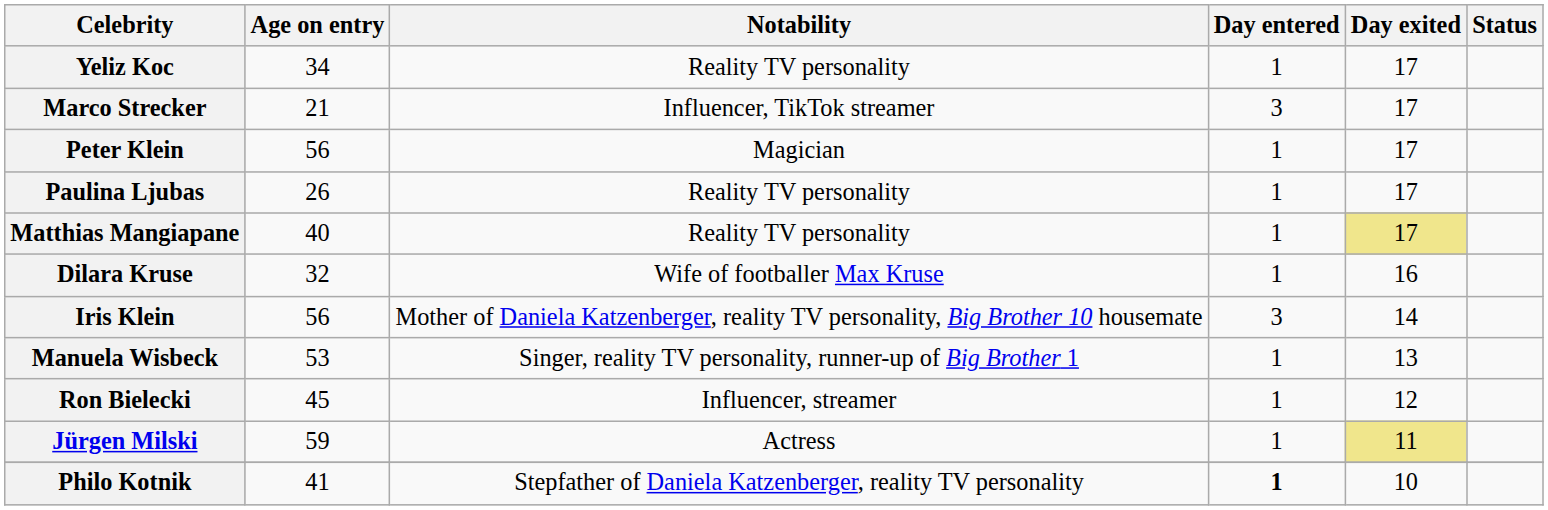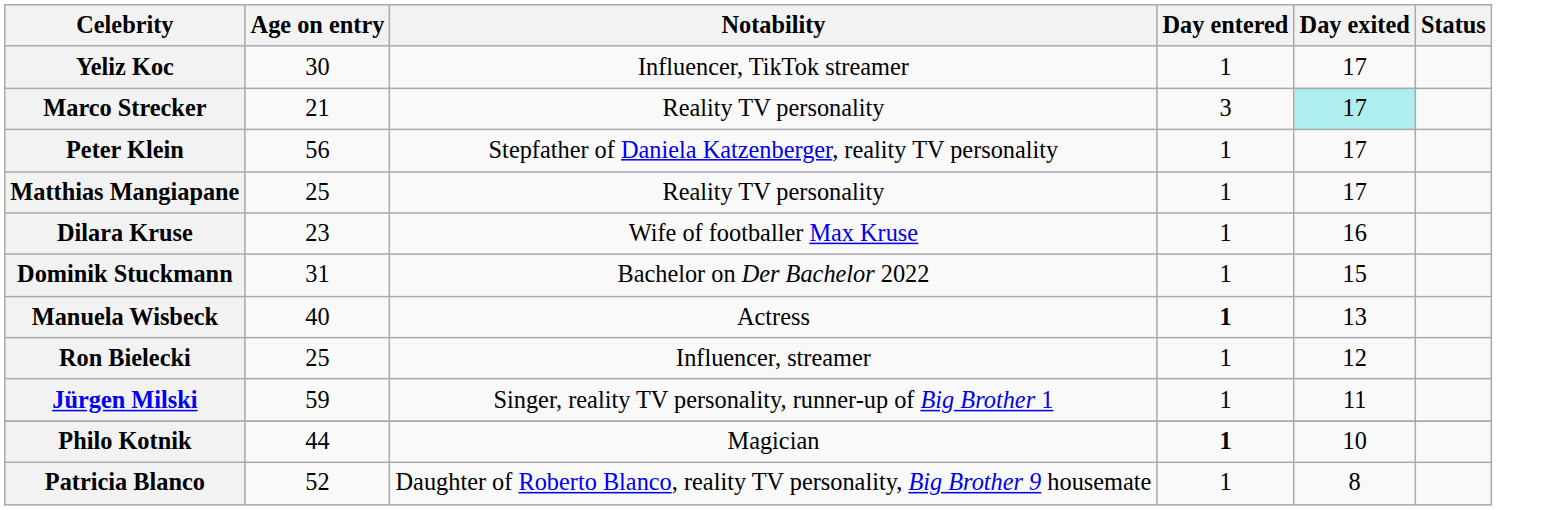 <table class="wikitable sortable" style="text-align:center; line-height:20px; width:auto;">
 <tr>
 <th scope="col">Celebrity</th>
 <th scope="col">Age on entry</th>
 <th scope="col">Notability</th>
 <th scope="col">Day entered</th>
 <th scope="col">Day exited</th>
 <th scope="col">Status</th>
 </tr>
 <tr>
 <th>Yeliz Koc</th>
-<td>34</td>
-<td>Reality TV personality</td>
+<td>30</td>
+<td>Influencer, TikTok streamer</td>
 <td>1</td>
 <td>17</td>
 <td></td>
 </tr>
 <tr>
 <th>Marco Strecker</th>
 <td>21</td>
-<td>Influencer, TikTok streamer</td>
+<td>Reality TV personality</td>
 <td>3</td>
-<td>17</td>
+<td style="background: paleturquoise;">17</td>
 <td></td>
 </tr>
 <tr>
 <th>Peter Klein</th>
 <td>56</td>
-<td>Magician</td>
+<td>Stepfather of <a href='#'>Daniela Katzenberger</a>, reality TV personality</td>
 <td>1</td>
 <td>17</td>
 <td></td>
 </tr>
 <tr>
-<th>Paulina Ljubas</th>
-<td>26</td>
+<th>Matthias Mangiapane</th>
+<td>25</td>
 <td>Reality TV personality</td>
 <td>1</td>
 <td>17</td>
 <td></td>
 </tr>
 <tr>
-<th>Matthias Mangiapane</th>
-<td>40</td>
-<td>Reality TV personality</td>
-<td>1</td>
-<td style="background: khaki;">17</td>
-<td></td>
-</tr>
-<tr>
 <th>Dilara Kruse</th>
-<td>32</td>
+<td>23</td>
 <td>Wife of footballer <a href='#'>Max Kruse</a></td>
 <td>1</td>
 <td>16</td>
 <td></td>
 </tr>
 <tr>
-<th>Iris Klein</th>
-<td>56</td>
-<td>Mother of <a href='#'>Daniela Katzenberger</a>, reality TV personality, <a href='#'><em>Big Brother 10</em></a> housemate</td>
-<td>3</td>
-<td>14</td>
+<th>Dominik Stuckmann</th>
+<td>31</td>
+<td>Bachelor on <em>Der Bachelor</em> 2022</td>
+<td>1</td>
+<td>15</td>
 <td></td>
 </tr>
 <tr>
 <th>Manuela Wisbeck</th>
-<td>53</td>
-<td>Singer, reality TV personality, runner-up of <a href='#'><em>Big Brother</em> 1</a></td>
-<td>1</td>
+<td>40</td>
+<td>Actress</td>
+<td><strong>1</strong></td>
 <td>13</td>
 <td></td>
 </tr>
 <tr>
 <th>Ron Bielecki</th>
-<td>45</td>
+<td>25</td>
 <td>Influencer, streamer</td>
 <td>1</td>
 <td>12</td>
 <td></td>
 </tr>
 <tr>
 <th><a href='#'>Jürgen Milski</a></th>
 <td>59</td>
-<td>Actress</td>
+<td>Singer, reality TV personality, runner-up of <a href='#'><em>Big Brother</em> 1</a></td>
 <td>1</td>
-<td style="background: khaki;">11</td>
+<td>11</td>
 <td></td>
 </tr>
 <tr>
 </tr>
 <tr>
 <th>Philo Kotnik</th>
-<td>41</td>
-<td>Stepfather of <a href='#'>Daniela Katzenberger</a>, reality TV personality</td>
+<td>44</td>
+<td>Magician</td>
 <td><strong>1</strong></td>
 <td>10</td>
 <td></td>
 </tr>
+<tr>
+<th>Patricia Blanco</th>
+<td>52</td>
+<td>Daughter of <a href='#'>Roberto Blanco</a>, reality TV personality, <a href='#'><em>Big Brother 9</em></a> housemate</td>
+<td>1</td>
+<td>8</td>
+<td></td>
+</tr>
 </table>
